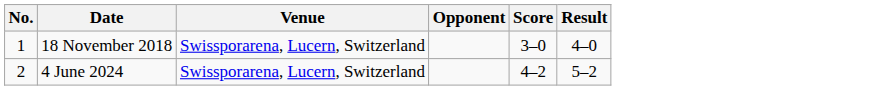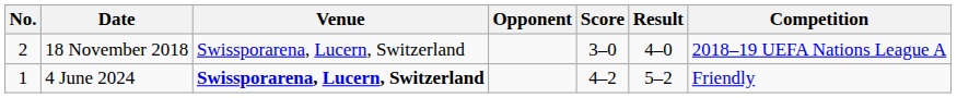 <table class="wikitable">
 <tr>
 <th>No.</th>
 <th>Date</th>
 <th>Venue</th>
 <th>Opponent</th>
 <th>Score</th>
 <th>Result</th>
+<th>Competition</th>
 </tr>
 <tr>
-<td align=center>1</td>
+<td align=center>2</td>
 <td>18 November 2018</td>
 <td><a href='#'>Swissporarena</a>, <a href='#'>Lucern</a>, Switzerland</td>
 <td></td>
 <td align=center>3–0</td>
 <td align=center>4–0</td>
+<td><a href='#'>2018–19 UEFA Nations League A</a></td>
 </tr>
 <tr>
-<td align=center>2</td>
+<td align=center>1</td>
 <td>4 June 2024</td>
-<td><a href='#'>Swissporarena</a>, <a href='#'>Lucern</a>, Switzerland</td>
+<td><strong><a href='#'>Swissporarena</a>, <a href='#'>Lucern</a>, Switzerland</strong></td>
 <td></td>
 <td align=center>4–2</td>
 <td align=center>5–2</td>
+<td><a href='#'>Friendly</a></td>
 </tr>
 </table>
